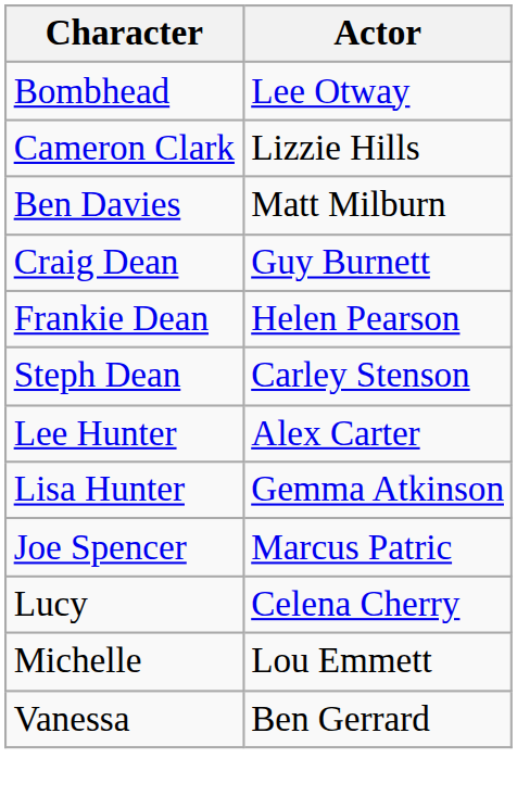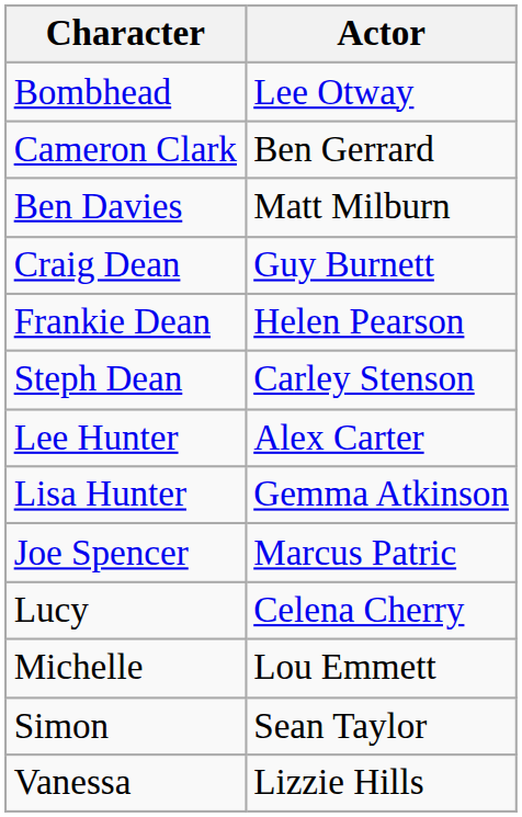 <table class="wikitable">
 <tr>
 <th>Character</th>
 <th>Actor</th>
 </tr>
 <tr>
 <td><a href='#'>Bombhead</a></td>
 <td><a href='#'>Lee Otway</a></td>
 </tr>
 <tr>
 <td><a href='#'>Cameron Clark</a></td>
-<td>Lizzie Hills</td>
+<td>Ben Gerrard</td>
 </tr>
 <tr>
 <td><a href='#'>Ben Davies</a></td>
 <td>Matt Milburn</td>
 </tr>
 <tr>
 <td><a href='#'>Craig Dean</a></td>
 <td><a href='#'>Guy Burnett</a></td>
 </tr>
 <tr>
 <td><a href='#'>Frankie Dean</a></td>
 <td><a href='#'>Helen Pearson</a></td>
 </tr>
 <tr>
 <td><a href='#'>Steph Dean</a></td>
 <td><a href='#'>Carley Stenson</a></td>
 </tr>
 <tr>
 <td><a href='#'>Lee Hunter</a></td>
 <td><a href='#'>Alex Carter</a></td>
 </tr>
 <tr>
 <td><a href='#'>Lisa Hunter</a></td>
 <td><a href='#'>Gemma Atkinson</a></td>
 </tr>
 <tr>
 <td><a href='#'>Joe Spencer</a></td>
 <td><a href='#'>Marcus Patric</a></td>
 </tr>
 <tr>
 <td>Lucy</td>
 <td><a href='#'>Celena Cherry</a></td>
 </tr>
 <tr>
 <td>Michelle</td>
 <td>Lou Emmett</td>
 </tr>
 <tr>
+<td>Simon</td>
+<td>Sean Taylor</td>
+</tr>
+<tr>
 <td>Vanessa</td>
-<td>Ben Gerrard</td>
+<td>Lizzie Hills</td>
 </tr>
 </table>
